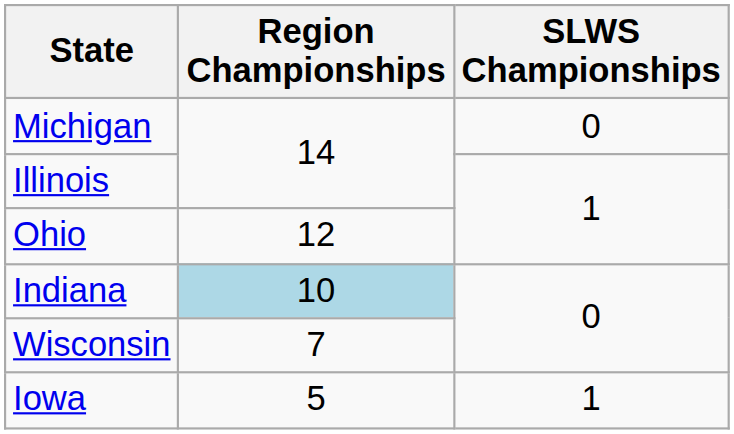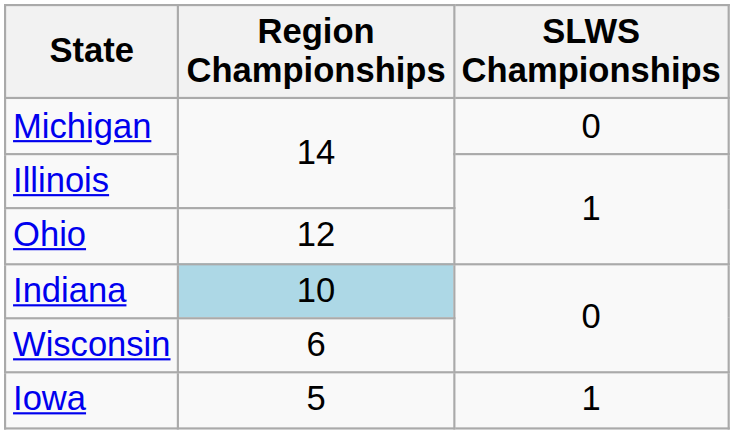 <table class="wikitable">
 <tr>
 <th>State</th>
 <th>Region<br>Championships</th>
 <th>SLWS<br>Championships</th>
 </tr>
 <tr>
 <td> <a href='#'>Michigan</a></td>
 <td align=center rowspan=2>14</td>
 <td align=center>0</td>
 </tr>
 <tr>
 <td> <a href='#'>Illinois</a></td>
 <td align=center rowspan=2>1</td>
 </tr>
 <tr>
 <td> <a href='#'>Ohio</a></td>
 <td align=center>12</td>
 </tr>
 <tr>
 <td> <a href='#'>Indiana</a></td>
 <td align=center style="background: lightblue;">10</td>
 <td align=center rowspan=2>0</td>
 </tr>
 <tr>
 <td> <a href='#'>Wisconsin</a></td>
-<td align=center>7</td>
+<td align=center>6</td>
 </tr>
 <tr>
 <td> <a href='#'>Iowa</a></td>
 <td align=center>5</td>
 <td align=center>1</td>
 </tr>
 </table>
